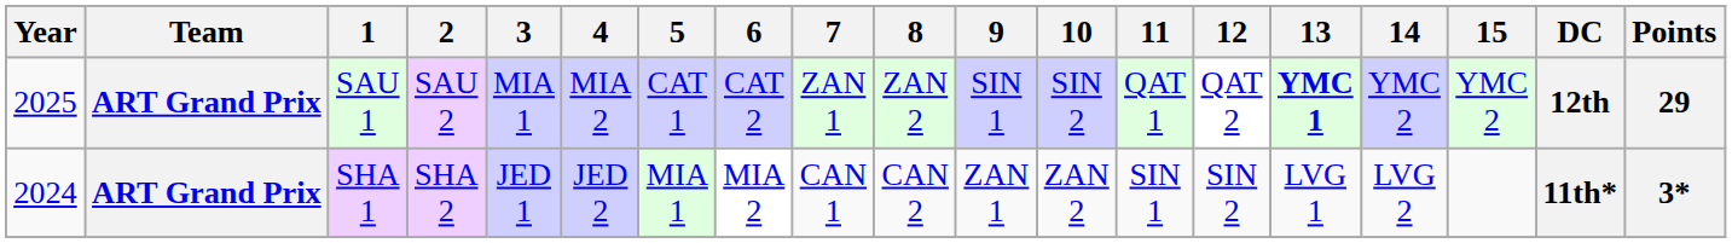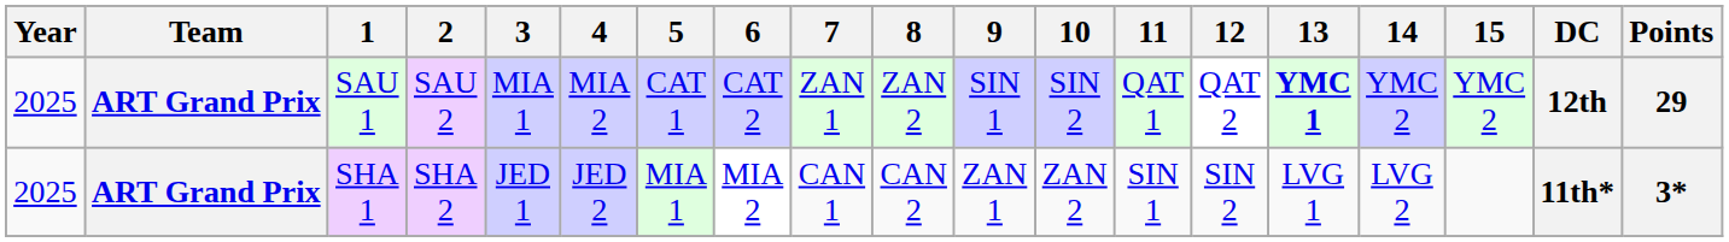 <table class="wikitable" style="text-align:center; font-size:85%;">
 <tr>
 <th scope="col">Year</th>
 <th scope="col">Team</th>
 <th scope="col">1</th>
 <th scope="col">2</th>
 <th scope="col">3</th>
 <th scope="col">4</th>
 <th scope="col">5</th>
 <th scope="col">6</th>
 <th scope="col">7</th>
 <th scope="col">8</th>
 <th scope="col">9</th>
 <th scope="col">10</th>
 <th scope="col">11</th>
 <th scope="col">12</th>
 <th scope="col">13</th>
 <th scope="col">14</th>
 <th scope="col">15</th>
 <th scope="col">DC</th>
 <th scope="col">Points</th>
 </tr>
 <tr>
 <td scope="row"><a href='#'>2025</a></td>
 <th><a href='#'>ART Grand Prix</a></th>
 <td style="background:#DFFFDF;"><a href='#'>SAU<br>1</a><br></td>
 <td style="background:#EFCFFF;"><a href='#'>SAU<br>2</a><br></td>
 <td style="background:#CFCFFF;"><a href='#'>MIA<br>1</a><br></td>
 <td style="background:#CFCFFF;"><a href='#'>MIA<br>2</a><br></td>
 <td style="background:#CFCFFF;"><a href='#'>CAT<br>1</a><br></td>
 <td style="background:#CFCFFF;"><a href='#'>CAT<br>2</a><br></td>
 <td style="background:#DFFFDF;"><a href='#'>ZAN<br>1</a><br></td>
 <td style="background:#DFFFDF;"><a href='#'>ZAN<br>2</a><br></td>
 <td style="background:#CFCFFF;"><a href='#'>SIN<br>1</a><br></td>
 <td style="background:#CFCFFF;"><a href='#'>SIN<br>2</a><br></td>
 <td style="background:#DFFFDF;"><a href='#'>QAT<br>1</a><br></td>
 <td style="background:#FFFFFF;"><a href='#'>QAT<br>2</a><br></td>
 <td style="background:#DFFFDF;"><strong><a href='#'>YMC<br>1</a><br></strong></td>
 <td style="background:#CFCFFF;"><a href='#'>YMC<br>2</a><br></td>
 <td style="background:#DFFFDF;"><a href='#'>YMC<br>2</a><br></td>
 <th>12th</th>
 <th>29</th>
 </tr>
 <tr>
-<td scope="row"><a href='#'>2024</a></td>
+<td scope="row"><a href='#'>2025</a></td>
 <th><a href='#'>ART Grand Prix</a></th>
 <td style="background:#EFCFFF;"><a href='#'>SHA<br>1</a><br></td>
 <td style="background:#EFCFFF;"><a href='#'>SHA<br>2</a><br></td>
 <td style="background:#CFCFFF;"><a href='#'>JED<br>1</a><br></td>
 <td style="background:#CFCFFF;"><a href='#'>JED<br>2</a><br></td>
 <td style="background:#DFFFDF;"><a href='#'>MIA<br>1</a><br></td>
 <td style="background:#FFFFFF;"><a href='#'>MIA<br>2</a><br></td>
 <td style="background:#;"><a href='#'>CAN<br>1</a><br></td>
 <td style="background:#;"><a href='#'>CAN<br>2</a><br></td>
 <td style="background:#;"><a href='#'>ZAN<br>1</a><br></td>
 <td style="background:#;"><a href='#'>ZAN<br>2</a><br></td>
 <td style="background:#;"><a href='#'>SIN<br>1</a><br></td>
 <td style="background:#;"><a href='#'>SIN<br>2</a><br></td>
 <td style="background:#;"><a href='#'>LVG<br>1</a><br></td>
 <td style="background:#;"><a href='#'>LVG<br>2</a><br></td>
 <td></td>
 <th>11th*</th>
 <th>3*</th>
 </tr>
 </table>
